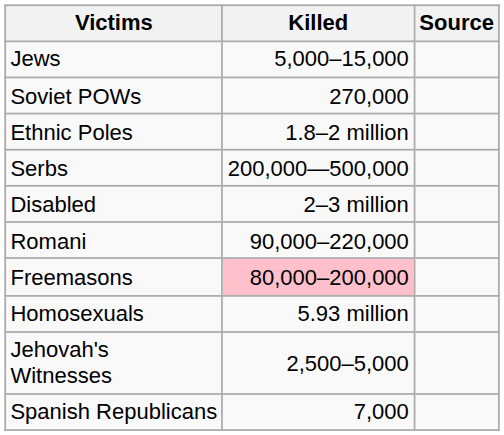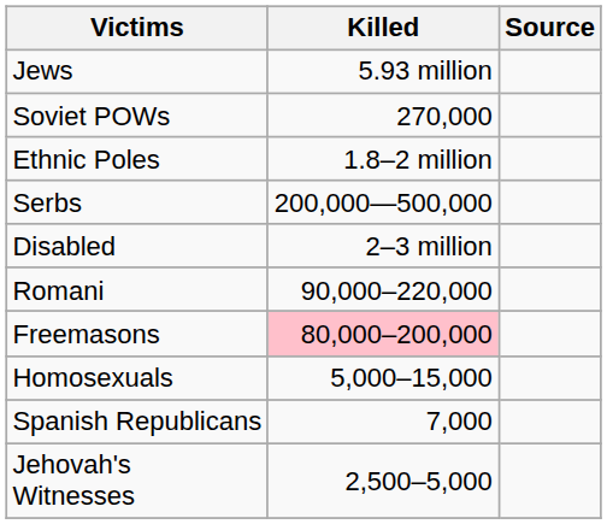 <table class="wikitable" style="float:right; margin-left:1em; font-size:80%">
 <tr>
 <th>Victims</th>
 <th>Killed</th>
 <th>Source</th>
 </tr>
 <tr>
 <td>Jews</td>
-<td align="right">5,000–15,000</td>
+<td align="right">5.93 million</td>
 <td style="text-align:center;"></td>
 </tr>
 <tr>
 <td>Soviet POWs</td>
 <td align="right">270,000</td>
 <td style="text-align:center;"></td>
 </tr>
 <tr>
 <td>Ethnic Poles</td>
 <td align="right">1.8–2 million</td>
 <td style="text-align:center;"></td>
 </tr>
 <tr>
 <td>Serbs</td>
 <td align="right">200,000—500,000</td>
 <td style="text-align:center;"></td>
 </tr>
 <tr>
 <td>Disabled</td>
 <td align="right">2–3 million</td>
 <td style="text-align:center;"></td>
 </tr>
 <tr>
 <td>Romani</td>
 <td align="right">90,000–220,000</td>
 <td style="text-align:center;"></td>
 </tr>
 <tr>
 <td>Freemasons</td>
 <td align="right" style="background: pink;">80,000–200,000</td>
 <td style="text-align:center;"></td>
 </tr>
 <tr>
 <td>Homosexuals</td>
-<td align="right">5.93 million</td>
+<td align="right">5,000–15,000</td>
+<td style="text-align:center;"></td>
+</tr>
+<tr>
+<td>Spanish Republicans</td>
+<td align="right">7,000</td>
 <td style="text-align:center;"></td>
 </tr>
 <tr>
 <td>Jehovah's<br>Witnesses</td>
 <td align="right">2,500–5,000</td>
 <td style="text-align:center;"></td>
 </tr>
-<tr>
-<td>Spanish Republicans</td>
-<td align="right">7,000</td>
-<td style="text-align:center;"></td>
-</tr>
 </table>
